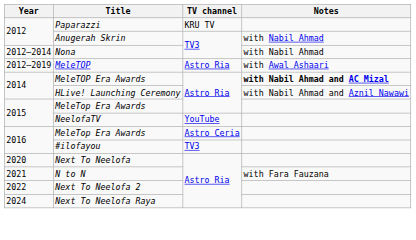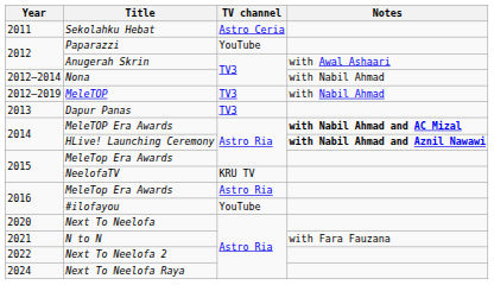 <table class="wikitable">
 <tr>
 <th>Year</th>
 <th>Title</th>
 <th>TV channel</th>
 <th>Notes</th>
 </tr>
 <tr>
+<td>2011</td>
+<td><em>Sekolahku Hebat</em></td>
+<td><a href='#'>Astro Ceria</a></td>
+<td></td>
+</tr>
+<tr>
 <td rowspan="2">2012</td>
 <td><em>Paparazzi</em></td>
-<td>KRU TV</td>
+<td>YouTube</td>
 <td></td>
 </tr>
 <tr>
 <td><em>Anugerah Skrin</em></td>
 <td rowspan="2"><a href='#'>TV3</a></td>
-<td>with <a href='#'>Nabil Ahmad</a></td>
+<td>with <a href='#'>Awal Ashaari</a></td>
 </tr>
 <tr>
 <td>2012–2014</td>
 <td><em>Nona</em></td>
 <td>with Nabil Ahmad</td>
 </tr>
 <tr>
 <td>2012–2019</td>
 <td><em><a href='#'>MeleTOP</a></em></td>
-<td><a href='#'>Astro Ria</a></td>
-<td>with <a href='#'>Awal Ashaari</a></td>
+<td><a href='#'>TV3</a></td>
+<td>with <a href='#'>Nabil Ahmad</a></td>
+</tr>
+<tr>
+<td>2013</td>
+<td><em>Dapur Panas</em></td>
+<td><a href='#'>TV3</a></td>
+<td></td>
 </tr>
 <tr>
 <td rowspan="2">2014</td>
 <td><em>MeleTOP Era Awards</em></td>
 <td rowspan="3"><a href='#'>Astro Ria</a></td>
 <td><strong>with Nabil Ahmad and <a href='#'>AC Mizal</a></strong></td>
 </tr>
 <tr>
 <td><em>HLive! Launching Ceremony</em></td>
-<td>with Nabil Ahmad and <a href='#'>Aznil Nawawi</a></td>
+<td><strong>with Nabil Ahmad and <a href='#'>Aznil Nawawi</a></strong></td>
 </tr>
 <tr>
 <td rowspan="2">2015</td>
 <td><em>MeleTop Era Awards</em></td>
 <td></td>
 </tr>
 <tr>
 <td><em>NeelofaTV</em></td>
-<td><a href='#'>YouTube</a></td>
+<td>KRU TV</td>
 <td></td>
 </tr>
 <tr>
 <td rowspan="2">2016</td>
 <td><em>MeleTop Era Awards</em></td>
-<td><a href='#'>Astro Ceria</a></td>
+<td><a href='#'>Astro Ria</a></td>
 <td></td>
 </tr>
 <tr>
 <td><em>#ilofayou</em></td>
-<td><a href='#'>TV3</a></td>
+<td>YouTube</td>
 <td></td>
 </tr>
 <tr>
 <td>2020</td>
 <td><em>Next To Neelofa</em></td>
 <td rowspan="4"><a href='#'>Astro Ria</a></td>
 <td></td>
 </tr>
 <tr>
 <td>2021</td>
 <td><em>N to N</em></td>
 <td>with Fara Fauzana</td>
 </tr>
 <tr>
 <td>2022</td>
 <td><em>Next To Neelofa 2</em></td>
 <td></td>
 </tr>
 <tr>
 <td>2024</td>
 <td><em>Next To Neelofa Raya</em></td>
 <td></td>
 </tr>
 </table>
